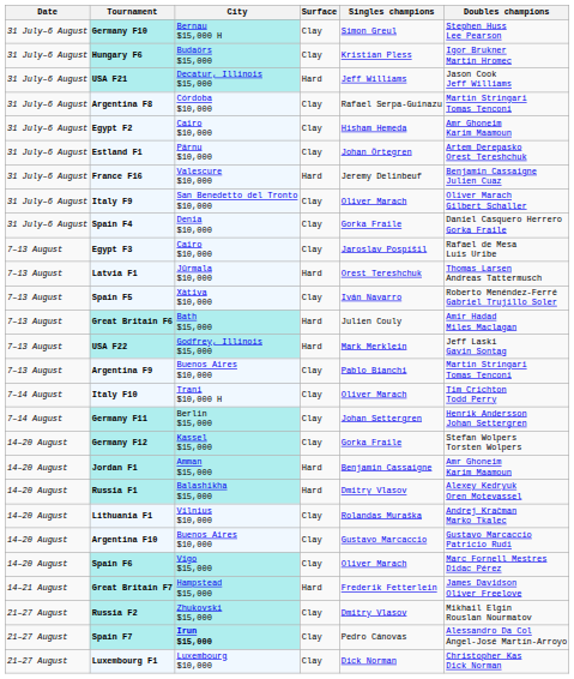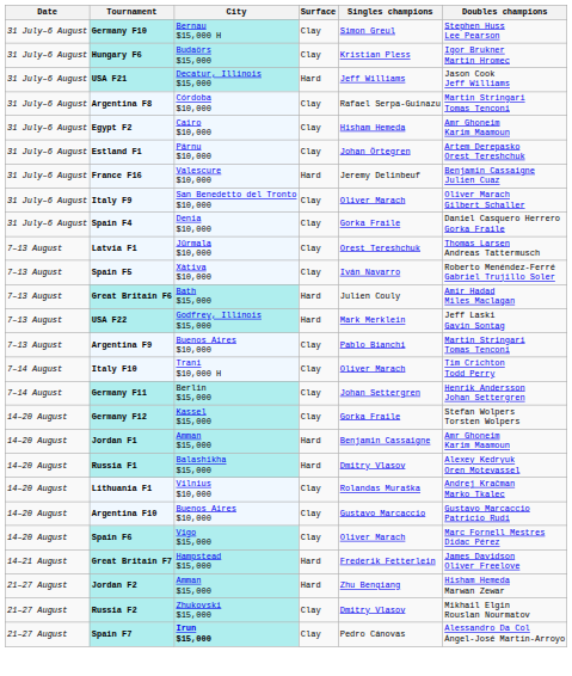 <table class="sortable wikitable" style="font-size:90%">
 <tr>
 <th>Date</th>
 <th>Tournament</th>
 <th>City</th>
 <th>Surface</th>
 <th>Singles champions</th>
 <th>Doubles champions</th>
 </tr>
 <tr>
 <td><em>31 July–6 August</em></td>
 <td style="background:#afeeee;"><strong>Germany F10</strong></td>
 <td style="background:#afeeee;"><a href='#'>Bernau</a> <br>$15,000 H</td>
 <td>Clay</td>
 <td> <a href='#'>Simon Greul</a></td>
 <td> <a href='#'>Stephen Huss</a><br> <a href='#'>Lee Pearson</a></td>
 </tr>
 <tr>
 <td><em>31 July–6 August</em></td>
 <td style="background:#afeeee;"><strong>Hungary F6</strong></td>
 <td style="background:#afeeee;"><a href='#'>Budaörs</a> <br>$15,000</td>
 <td>Clay</td>
 <td> <a href='#'>Kristian Pless</a></td>
 <td> <a href='#'>Igor Brukner</a><br> <a href='#'>Martin Hromec</a></td>
 </tr>
 <tr>
 <td><em>31 July–6 August</em></td>
 <td style="background:#afeeee;"><strong>USA F21</strong></td>
 <td style="background:#afeeee;"><a href='#'>Decatur, Illinois</a> <br>$15,000</td>
 <td>Hard</td>
 <td> <a href='#'>Jeff Williams</a></td>
 <td> Jason Cook<br> <a href='#'>Jeff Williams</a></td>
 </tr>
 <tr>
 <td><em>31 July–6 August</em></td>
 <td style="background:#f0f8ff;"><strong>Argentina F8</strong></td>
 <td style="background:#f0f8ff;"><a href='#'>Córdoba</a> <br>$10,000</td>
 <td>Clay</td>
 <td> Rafael Serpa-Guinazu</td>
 <td> <a href='#'>Martin Stringari</a><br> <a href='#'>Tomas Tenconi</a></td>
 </tr>
 <tr>
 <td><em>31 July–6 August</em></td>
 <td style="background:#f0f8ff;"><strong>Egypt F2</strong></td>
 <td style="background:#f0f8ff;"><a href='#'>Cairo</a> <br>$10,000</td>
 <td>Clay</td>
 <td> <a href='#'>Hisham Hemeda</a></td>
 <td> <a href='#'>Amr Ghoneim</a><br> <a href='#'>Karim Maamoun</a></td>
 </tr>
 <tr>
 <td><em>31 July–6 August</em></td>
 <td style="background:#f0f8ff;"><strong>Estland F1</strong></td>
 <td style="background:#f0f8ff;"><a href='#'>Pärnu</a><br>$10,000</td>
 <td>Clay</td>
 <td> <a href='#'>Johan Örtegren</a></td>
 <td> <a href='#'>Artem Derepasko</a><br> <a href='#'>Orest Tereshchuk</a></td>
 </tr>
 <tr>
 <td><em>31 July–6 August</em></td>
 <td style="background:#f0f8ff;"><strong>France F16</strong></td>
 <td style="background:#f0f8ff;"><a href='#'>Valescure</a> <br>$10,000</td>
 <td>Hard</td>
 <td> Jeremy Delinbeuf</td>
 <td> <a href='#'>Benjamin Cassaigne</a><br> <a href='#'>Julien Cuaz</a></td>
 </tr>
 <tr>
 <td><em>31 July–6 August</em></td>
 <td style="background:#f0f8ff;"><strong>Italy F9</strong></td>
 <td style="background:#f0f8ff;"><a href='#'>San Benedetto del Tronto</a> <br>$10,000</td>
 <td>Clay</td>
 <td> <a href='#'>Oliver Marach</a></td>
 <td> <a href='#'>Oliver Marach</a><br> <a href='#'>Gilbert Schaller</a></td>
 </tr>
 <tr>
 <td><em>31 July–6 August</em></td>
 <td style="background:#f0f8ff;"><strong>Spain F4</strong></td>
 <td style="background:#f0f8ff;"><a href='#'>Denia</a> <br>$10,000</td>
 <td>Clay</td>
 <td> <a href='#'>Gorka Fraile</a></td>
 <td> Daniel Casquero Herrero <br> <a href='#'>Gorka Fraile</a></td>
 </tr>
 <tr>
 <td><em>7–13 August</em></td>
-<td style="background:#f0f8ff;"><strong>Egypt F3</strong></td>
-<td style="background:#f0f8ff;"><a href='#'>Cairo</a> <br>$10,000</td>
-<td>Clay</td>
-<td> <a href='#'>Jaroslav Pospíšil</a></td>
-<td> Rafael de Mesa<br> Luis Uribe</td>
-</tr>
-<tr>
-<td><em>7–13 August</em></td>
 <td style="background:#f0f8ff;"><strong>Latvia F1</strong></td>
 <td style="background:#f0f8ff;"><a href='#'>Jūrmala</a> <br>$10,000</td>
-<td>Hard</td>
+<td>Clay</td>
 <td> <a href='#'>Orest Tereshchuk</a></td>
 <td> <a href='#'>Thomas Larsen</a><br> Andreas Tattermusch</td>
 </tr>
 <tr>
 <td><em>7–13 August</em></td>
 <td style="background:#f0f8ff;"><strong>Spain F5</strong></td>
 <td style="background:#f0f8ff;"><a href='#'>Xàtiva</a> <br>$10,000</td>
 <td>Clay</td>
 <td> <a href='#'>Iván Navarro</a></td>
 <td> Roberto Menéndez-Ferré <br> <a href='#'>Gabriel Trujillo Soler</a></td>
 </tr>
 <tr>
 <td><em>7–13 August</em></td>
 <td style="background:#afeeee;"><strong>Great Britain F6</strong></td>
 <td style="background:#afeeee;"><a href='#'>Bath</a> <br>$15,000</td>
 <td>Hard</td>
 <td> Julien Couly</td>
 <td> <a href='#'>Amir Hadad</a><br> <a href='#'>Miles Maclagan</a></td>
 </tr>
 <tr>
 <td><em>7–13 August</em></td>
 <td style="background:#afeeee;"><strong>USA F22</strong></td>
 <td style="background:#afeeee;"><a href='#'>Godfrey, Illinois</a> <br>$15,000</td>
 <td>Hard</td>
 <td> <a href='#'>Mark Merklein</a></td>
 <td> Jeff Laski<br> <a href='#'>Gavin Sontag</a></td>
 </tr>
 <tr>
 <td><em>7–13 August</em></td>
 <td style="background:#f0f8ff;"><strong>Argentina F9</strong></td>
 <td style="background:#f0f8ff;"><a href='#'>Buenos Aires</a> <br>$10,000</td>
 <td>Clay</td>
 <td> <a href='#'>Pablo Bianchi</a></td>
 <td> <a href='#'>Martin Stringari</a><br> <a href='#'>Tomas Tenconi</a></td>
 </tr>
 <tr>
 <td><em>7–14 August</em></td>
 <td style="background:#f0f8ff;"><strong>Italy F10</strong></td>
 <td style="background:#f0f8ff;"><a href='#'>Trani</a> <br>$10,000 H</td>
 <td>Clay</td>
 <td> <a href='#'>Oliver Marach</a></td>
 <td> <a href='#'>Tim Crichton</a><br> <a href='#'>Todd Perry</a></td>
 </tr>
 <tr>
 <td><em>7–14 August</em></td>
 <td style="background:#afeeee;"><strong>Germany F11</strong></td>
 <td style="background:#afeeee;">Berlin <br>$15,000</td>
 <td>Clay</td>
 <td> <a href='#'>Johan Settergren</a></td>
 <td> <a href='#'>Henrik Andersson</a><br> <a href='#'>Johan Settergren</a></td>
 </tr>
 <tr>
 <td><em>14–20 August</em></td>
 <td style="background:#afeeee;"><strong>Germany F12</strong></td>
 <td style="background:#afeeee;"><a href='#'>Kassel</a> <br>$15,000</td>
 <td>Clay</td>
 <td> <a href='#'>Gorka Fraile</a></td>
 <td> Stefan Wolpers<br> Torsten Wolpers</td>
 </tr>
 <tr>
 <td><em>14–20 August</em></td>
 <td style="background:#afeeee;"><strong>Jordan F1</strong></td>
 <td style="background:#afeeee;"><a href='#'>Amman</a> <br>$15,000</td>
 <td>Hard</td>
 <td> <a href='#'>Benjamin Cassaigne</a></td>
 <td> <a href='#'>Amr Ghoneim</a><br> <a href='#'>Karim Maamoun</a></td>
 </tr>
 <tr>
 <td><em>14–20 August</em></td>
 <td style="background:#afeeee;"><strong>Russia F1</strong></td>
 <td style="background:#afeeee;"><a href='#'>Balashikha</a> <br>$15,000</td>
 <td>Hard</td>
 <td> <a href='#'>Dmitry Vlasov</a></td>
 <td> <a href='#'>Alexey Kedryuk</a><br> <a href='#'>Oren Motevassel</a></td>
 </tr>
 <tr>
 <td><em>14–20 August</em></td>
 <td style="background:#f0f8ff;"><strong>Lithuania F1</strong></td>
 <td style="background:#f0f8ff;"><a href='#'>Vilnius</a> <br>$10,000</td>
 <td>Clay</td>
 <td> <a href='#'>Rolandas Muraška</a></td>
 <td> <a href='#'>Andrej Kračman</a><br> <a href='#'>Marko Tkalec</a></td>
 </tr>
 <tr>
 <td><em>14–20 August</em></td>
 <td style="background:#f0f8ff;"><strong>Argentina F10</strong></td>
 <td style="background:#f0f8ff;"><a href='#'>Buenos Aires</a> <br>$10,000</td>
 <td>Clay</td>
 <td> <a href='#'>Gustavo Marcaccio</a></td>
 <td> <a href='#'>Gustavo Marcaccio</a><br> <a href='#'>Patricio Rudi</a></td>
 </tr>
 <tr>
 <td><em>14–20 August</em></td>
 <td style="background:#afeeee;"><strong>Spain F6</strong></td>
 <td style="background:#afeeee;"><a href='#'>Vigo</a> <br>$15,000</td>
 <td>Clay</td>
 <td> <a href='#'>Oliver Marach</a></td>
 <td> <a href='#'>Marc Fornell Mestres</a><br> <a href='#'>Didac Pérez</a></td>
 </tr>
 <tr>
 <td><em>14–21 August</em></td>
 <td style="background:#afeeee;"><strong>Great Britain F7</strong></td>
 <td style="background:#afeeee;"><a href='#'>Hampstead</a> <br>$15,000</td>
 <td>Hard</td>
 <td> <a href='#'>Frederik Fetterlein</a></td>
 <td> <a href='#'>James Davidson</a><br> <a href='#'>Oliver Freelove</a></td>
 </tr>
 <tr>
 <td><em>21–27 August</em></td>
+<td style="background:#afeeee;"><strong>Jordan F2</strong></td>
+<td style="background:#afeeee;"><a href='#'>Amman</a> <br>$15,000</td>
+<td>Hard</td>
+<td> <a href='#'>Zhu Benqiang</a></td>
+<td> <a href='#'>Hisham Hemeda</a> <br> Marwan Zewar</td>
+</tr>
+<tr>
+<td><em>21–27 August</em></td>
 <td style="background:#afeeee;"><strong>Russia F2</strong></td>
 <td style="background:#afeeee;"><a href='#'>Zhukovski</a> <br>$15,000</td>
 <td>Clay</td>
 <td> <a href='#'>Dmitry Vlasov</a></td>
 <td> Mikhail Elgin<br> Rouslan Nourmatov</td>
 </tr>
 <tr>
 <td><em>21–27 August</em></td>
 <td style="background:#afeeee;"><strong>Spain F7</strong></td>
 <td style="background:#afeeee;"><strong><a href='#'>Irun</a> <br>$15,000</strong></td>
 <td>Clay</td>
 <td> Pedro Cánovas</td>
 <td> <a href='#'>Alessandro Da Col</a><br> Ángel-José Martín-Arroyo</td>
 </tr>
-<tr>
-<td><em>21–27 August</em></td>
-<td style="background:#f0f8ff;"><strong>Luxembourg F1</strong></td>
-<td style="background:#f0f8ff;"><a href='#'>Luxembourg</a> <br>$10,000</td>
-<td>Clay</td>
-<td> <a href='#'>Dick Norman</a></td>
-<td> <a href='#'>Christopher Kas</a><br> <a href='#'>Dick Norman</a></td>
-</tr>
 </table>
